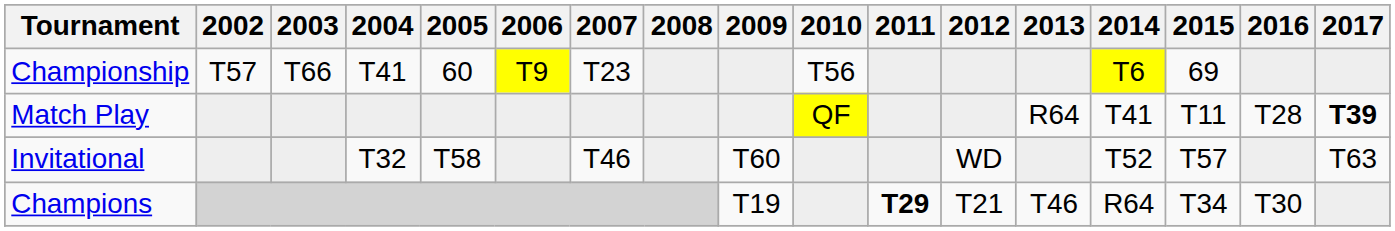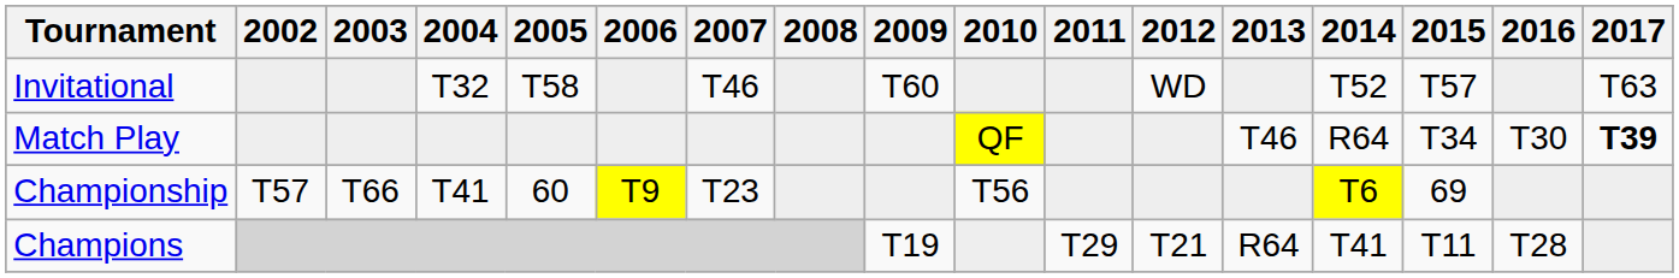 <table class="wikitable" style="text-align:center;">
 <tr>
 <th>Tournament</th>
 <th>2002</th>
 <th>2003</th>
 <th>2004</th>
 <th>2005</th>
 <th>2006</th>
 <th>2007</th>
 <th>2008</th>
 <th>2009</th>
 <th>2010</th>
 <th>2011</th>
 <th>2012</th>
 <th>2013</th>
 <th>2014</th>
 <th>2015</th>
 <th>2016</th>
 <th>2017</th>
 </tr>
 <tr>
+<td align="left"><a href='#'>Invitational</a></td>
+<td style="background:#eeeeee;"></td>
+<td style="background:#eeeeee;"></td>
+<td>T32</td>
+<td>T58</td>
+<td style="background:#eeeeee;"></td>
+<td>T46</td>
+<td style="background:#eeeeee;"></td>
+<td>T60</td>
+<td style="background:#eeeeee;"></td>
+<td style="background:#eeeeee;"></td>
+<td>WD</td>
+<td style="background:#eeeeee;"></td>
+<td>T52</td>
+<td>T57</td>
+<td style="background:#eeeeee;"></td>
+<td>T63</td>
+</tr>
+<tr>
+<td align="left"><a href='#'>Match Play</a></td>
+<td style="background:#eeeeee;"></td>
+<td style="background:#eeeeee;"></td>
+<td style="background:#eeeeee;"></td>
+<td style="background:#eeeeee;"></td>
+<td style="background:#eeeeee;"></td>
+<td style="background:#eeeeee;"></td>
+<td style="background:#eeeeee;"></td>
+<td style="background:#eeeeee;"></td>
+<td style="background:yellow;">QF</td>
+<td style="background:#eeeeee;"></td>
+<td style="background:#eeeeee;"></td>
+<td>T46</td>
+<td>R64</td>
+<td>T34</td>
+<td>T30</td>
+<td><strong>T39</strong></td>
+</tr>
+<tr>
 <td align="left"><a href='#'>Championship</a></td>
 <td>T57</td>
 <td>T66</td>
 <td>T41</td>
 <td>60</td>
 <td style="background:yellow;">T9</td>
 <td>T23</td>
 <td style="background:#eeeeee;"></td>
 <td style="background:#eeeeee;"></td>
 <td>T56</td>
 <td style="background:#eeeeee;"></td>
 <td style="background:#eeeeee;"></td>
 <td style="background:#eeeeee;"></td>
 <td style="background:yellow;">T6</td>
 <td>69</td>
 <td style="background:#eeeeee;"></td>
 <td style="background:#eeeeee;"></td>
 </tr>
 <tr>
-<td align="left"><a href='#'>Match Play</a></td>
+<td align="left"><a href='#'>Champions</a></td>
+<td colspan=7 style="background:#D3D3D3;"></td>
+<td>T19</td>
 <td style="background:#eeeeee;"></td>
-<td style="background:#eeeeee;"></td>
-<td style="background:#eeeeee;"></td>
-<td style="background:#eeeeee;"></td>
-<td style="background:#eeeeee;"></td>
-<td style="background:#eeeeee;"></td>
-<td style="background:#eeeeee;"></td>
-<td style="background:#eeeeee;"></td>
-<td style="background:yellow;">QF</td>
-<td style="background:#eeeeee;"></td>
-<td style="background:#eeeeee;"></td>
+<td>T29</td>
+<td>T21</td>
 <td>R64</td>
 <td>T41</td>
 <td>T11</td>
 <td>T28</td>
-<td><strong>T39</strong></td>
-</tr>
-<tr>
-<td align="left"><a href='#'>Invitational</a></td>
-<td style="background:#eeeeee;"></td>
-<td style="background:#eeeeee;"></td>
-<td>T32</td>
-<td>T58</td>
-<td style="background:#eeeeee;"></td>
-<td>T46</td>
-<td style="background:#eeeeee;"></td>
-<td>T60</td>
-<td style="background:#eeeeee;"></td>
-<td style="background:#eeeeee;"></td>
-<td>WD</td>
-<td style="background:#eeeeee;"></td>
-<td>T52</td>
-<td>T57</td>
-<td style="background:#eeeeee;"></td>
-<td>T63</td>
-</tr>
-<tr>
-<td align="left"><a href='#'>Champions</a></td>
-<td colspan=7 style="background:#D3D3D3;"></td>
-<td>T19</td>
-<td style="background:#eeeeee;"></td>
-<td><strong>T29</strong></td>
-<td>T21</td>
-<td>T46</td>
-<td>R64</td>
-<td>T34</td>
-<td>T30</td>
 <td style="background:#eeeeee;"></td>
 </tr>
 </table>
